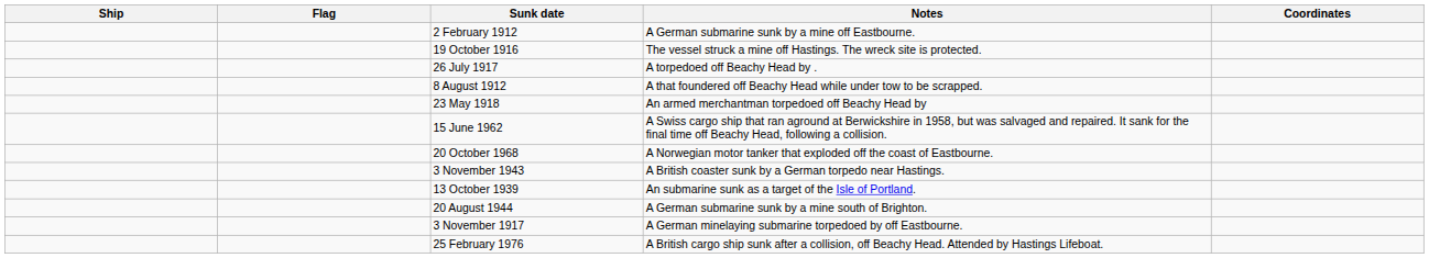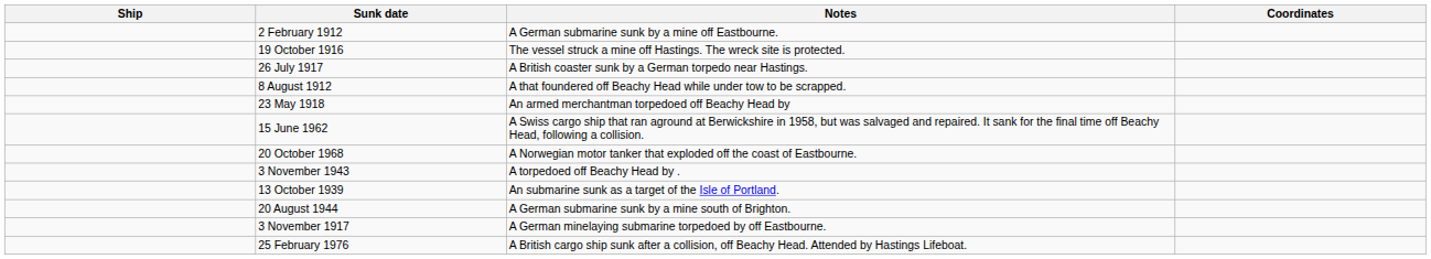 <table class=wikitable | style = "width:100%">
 <tr>
 <th style="width:15%">Ship</th>
-<th style="width:15%">Flag</th>
 <th style="width:15%">Sunk date</th>
 <th style="width:40%">Notes</th>
 <th style="width:15%">Coordinates</th>
 </tr>
 <tr>
-<td></td>
 <td></td>
 <td>2 February 1912</td>
 <td>A German submarine sunk by a mine off Eastbourne.</td>
 <td></td>
 </tr>
 <tr>
 <td></td>
-<td></td>
 <td>19 October 1916</td>
 <td>The vessel struck a mine off Hastings. The wreck site is protected.</td>
 <td></td>
 </tr>
 <tr>
 <td></td>
-<td></td>
 <td>26 July 1917</td>
-<td>A  torpedoed off Beachy Head by .</td>
+<td>A British coaster sunk by a German torpedo near Hastings.</td>
 <td></td>
 </tr>
 <tr>
-<td></td>
 <td></td>
 <td>8 August 1912</td>
 <td>A  that foundered off Beachy Head while under tow to be scrapped.</td>
 <td></td>
 </tr>
 <tr>
 <td></td>
-<td></td>
 <td>23 May 1918</td>
 <td>An armed merchantman torpedoed off Beachy Head by </td>
 <td></td>
 </tr>
 <tr>
-<td></td>
 <td></td>
 <td>15 June 1962</td>
 <td>A Swiss cargo ship that ran aground at Berwickshire in 1958, but was salvaged and repaired. It sank for the final time off Beachy Head, following a collision.</td>
 <td></td>
 </tr>
 <tr>
 <td></td>
-<td></td>
 <td>20 October 1968</td>
 <td>A Norwegian motor tanker that exploded off the coast of Eastbourne.</td>
 <td></td>
 </tr>
 <tr>
 <td></td>
-<td></td>
 <td>3 November 1943</td>
-<td>A British coaster sunk by a German torpedo near Hastings.</td>
+<td>A  torpedoed off Beachy Head by .</td>
 <td></td>
 </tr>
 <tr>
-<td></td>
 <td></td>
 <td>13 October 1939</td>
 <td>An  submarine sunk as a target of the <a href='#'>Isle of Portland</a>.</td>
 <td></td>
 </tr>
 <tr>
 <td></td>
-<td></td>
 <td>20 August 1944</td>
 <td>A German submarine sunk by a mine  south of Brighton.</td>
 <td></td>
 </tr>
 <tr>
-<td></td>
 <td></td>
 <td>3 November 1917</td>
 <td>A German minelaying submarine torpedoed by  off Eastbourne.</td>
 <td></td>
 </tr>
 <tr>
 <td></td>
-<td></td>
 <td>25 February 1976</td>
 <td>A British cargo ship sunk after a collision,  off Beachy Head. Attended by Hastings Lifeboat.</td>
 <td></td>
 </tr>
 </table>
